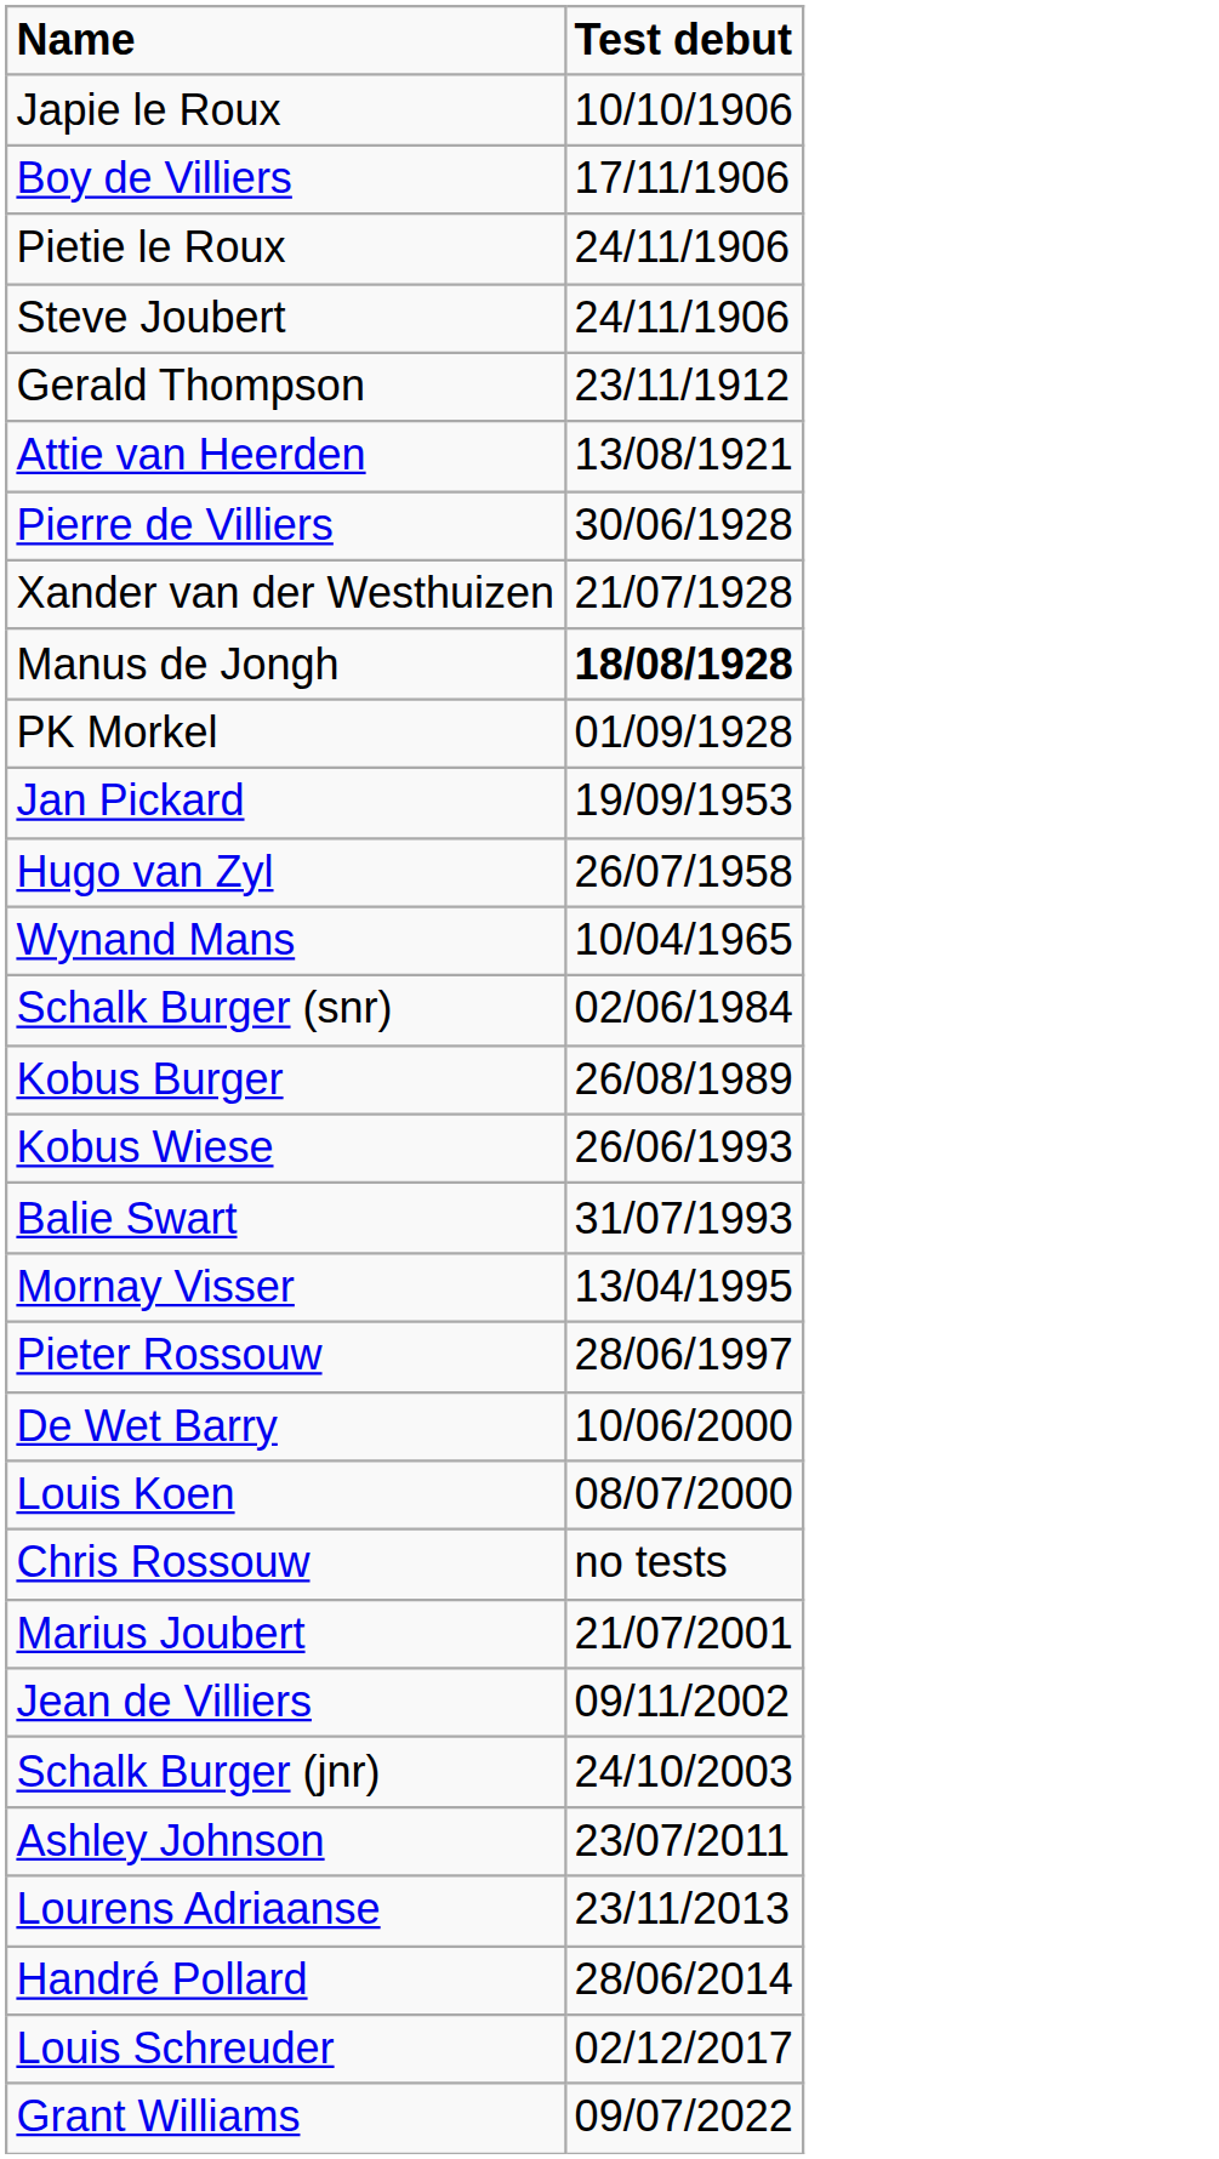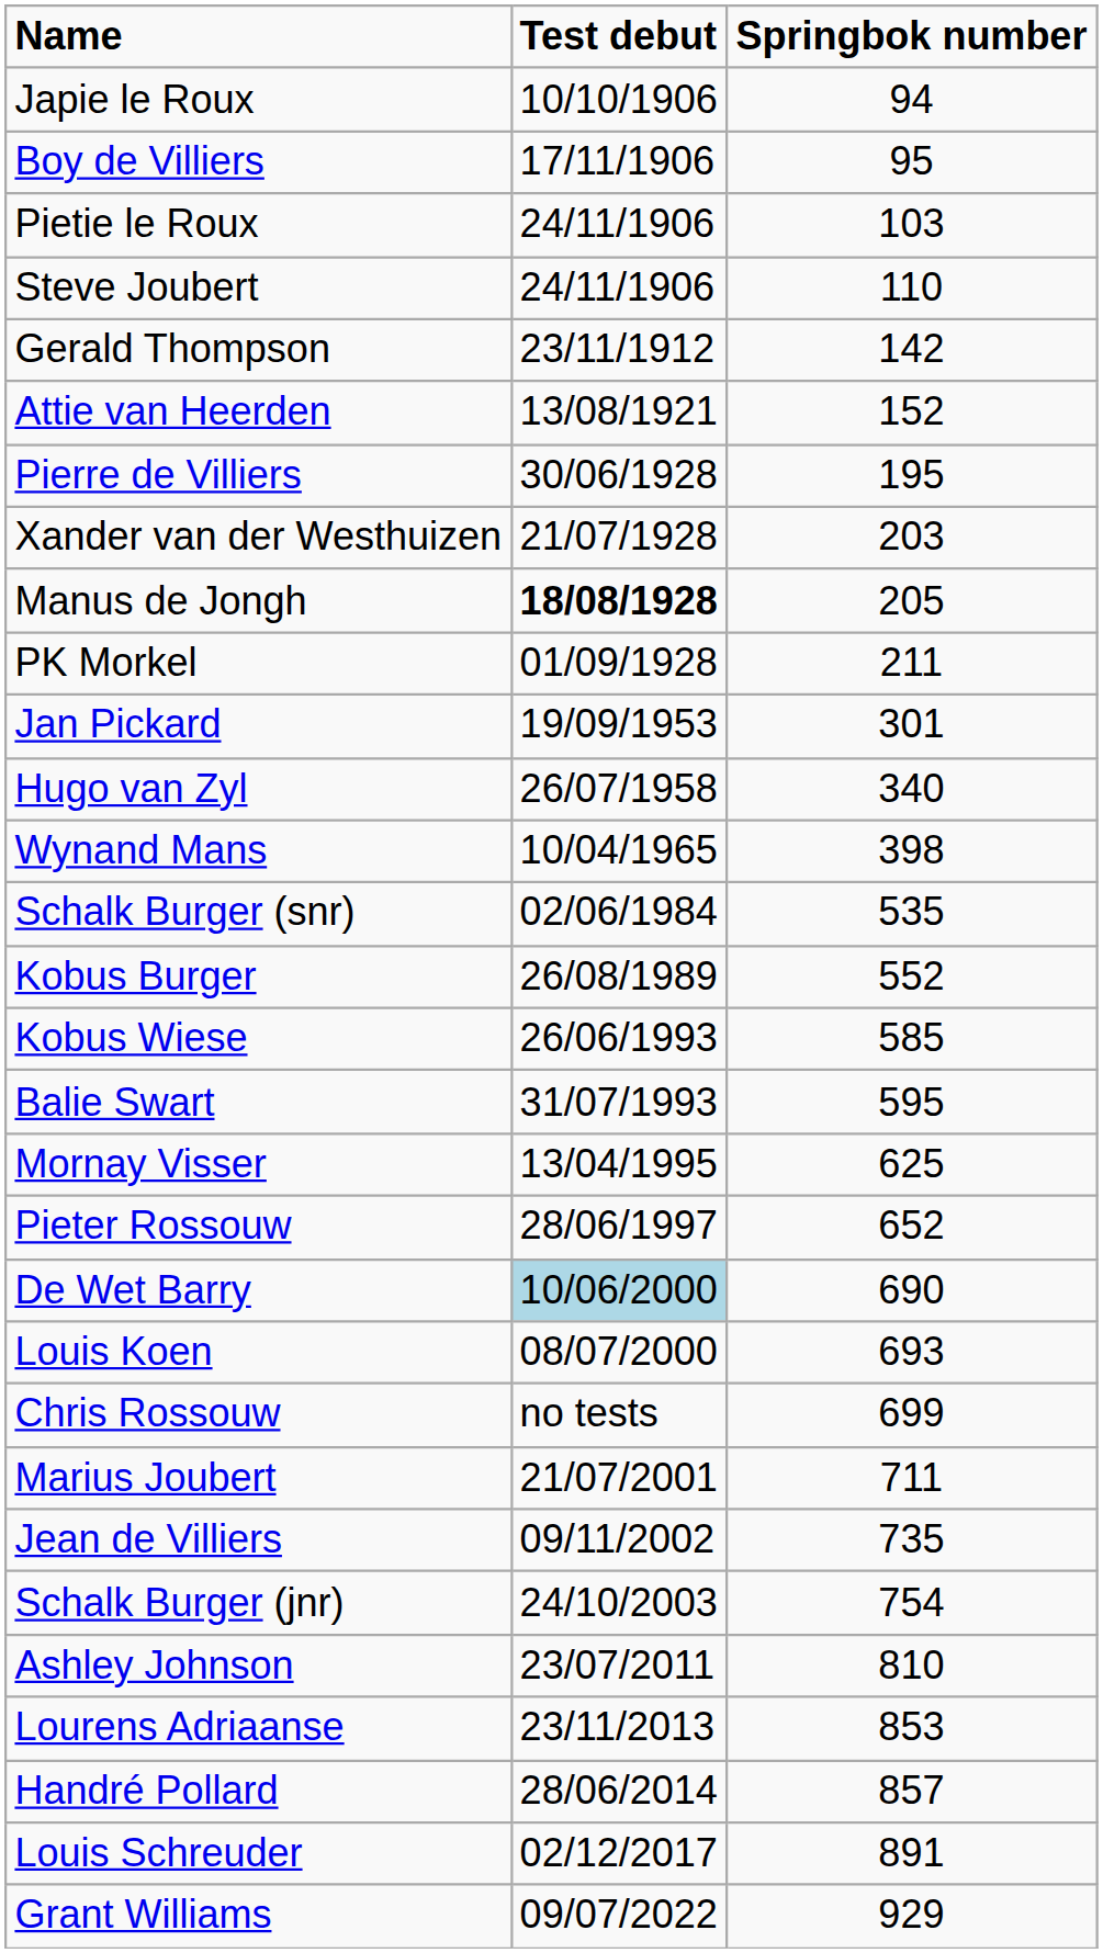 <table class="wikitable">
 <tr>
 <td><strong>Name</strong></td>
 <td><strong>Test debut</strong></td>
+<td align=center><strong>Springbok number</strong></td>
 </tr>
 <tr>
 <td>Japie le Roux</td>
 <td>10/10/1906</td>
+<td align=center>94</td>
 </tr>
 <tr>
 <td><a href='#'>Boy de Villiers</a></td>
 <td>17/11/1906</td>
+<td align=center>95</td>
 </tr>
 <tr>
 <td>Pietie le Roux</td>
 <td>24/11/1906</td>
+<td align=center>103</td>
 </tr>
 <tr>
 <td>Steve Joubert</td>
 <td>24/11/1906</td>
+<td align=center>110</td>
 </tr>
 <tr>
 <td>Gerald Thompson</td>
 <td>23/11/1912</td>
+<td align=center>142</td>
 </tr>
 <tr>
 <td><a href='#'>Attie van Heerden</a></td>
 <td>13/08/1921</td>
+<td align=center>152</td>
 </tr>
 <tr>
 <td><a href='#'>Pierre de Villiers</a></td>
 <td>30/06/1928</td>
+<td align=center>195</td>
 </tr>
 <tr>
 <td>Xander van der Westhuizen</td>
 <td>21/07/1928</td>
+<td align=center>203</td>
 </tr>
 <tr>
 <td>Manus de Jongh</td>
 <td><strong>18/08/1928</strong></td>
+<td align=center>205</td>
 </tr>
 <tr>
 <td>PK Morkel</td>
 <td>01/09/1928</td>
+<td align=center>211</td>
 </tr>
 <tr>
 <td><a href='#'>Jan Pickard</a></td>
 <td>19/09/1953</td>
+<td align=center>301</td>
 </tr>
 <tr>
 <td><a href='#'>Hugo van Zyl</a></td>
 <td>26/07/1958</td>
+<td align=center>340</td>
 </tr>
 <tr>
 <td><a href='#'>Wynand Mans</a></td>
 <td>10/04/1965</td>
+<td align=center>398</td>
 </tr>
 <tr>
 <td><a href='#'>Schalk Burger</a> (snr)</td>
 <td>02/06/1984</td>
+<td align=center>535</td>
 </tr>
 <tr>
 <td><a href='#'>Kobus Burger</a></td>
 <td>26/08/1989</td>
+<td align=center>552</td>
 </tr>
 <tr>
 <td><a href='#'>Kobus Wiese</a></td>
 <td>26/06/1993</td>
+<td align=center>585</td>
 </tr>
 <tr>
 <td><a href='#'>Balie Swart</a></td>
 <td>31/07/1993</td>
+<td align=center>595</td>
 </tr>
 <tr>
 <td><a href='#'>Mornay Visser</a></td>
 <td>13/04/1995</td>
+<td align=center>625</td>
 </tr>
 <tr>
 <td><a href='#'>Pieter Rossouw</a></td>
 <td>28/06/1997</td>
+<td align=center>652</td>
 </tr>
 <tr>
 <td><a href='#'>De Wet Barry</a></td>
-<td>10/06/2000</td>
+<td style="background: lightblue;">10/06/2000</td>
+<td align=center>690</td>
 </tr>
 <tr>
 <td><a href='#'>Louis Koen</a></td>
 <td>08/07/2000</td>
+<td align=center>693</td>
 </tr>
 <tr>
 <td><a href='#'>Chris Rossouw</a></td>
 <td>no tests</td>
+<td align=center>699</td>
 </tr>
 <tr>
 <td><a href='#'>Marius Joubert</a></td>
 <td>21/07/2001</td>
+<td align=center>711</td>
 </tr>
 <tr>
 <td><a href='#'>Jean de Villiers</a></td>
 <td>09/11/2002</td>
+<td align=center>735</td>
 </tr>
 <tr>
 <td><a href='#'>Schalk Burger</a> (jnr)</td>
 <td>24/10/2003</td>
+<td align=center>754</td>
 </tr>
 <tr>
 <td><a href='#'>Ashley Johnson</a></td>
 <td>23/07/2011</td>
+<td align=center>810</td>
 </tr>
 <tr>
 <td><a href='#'>Lourens Adriaanse</a></td>
 <td>23/11/2013</td>
+<td align=center>853</td>
 </tr>
 <tr>
 <td><a href='#'>Handré Pollard</a></td>
 <td>28/06/2014</td>
+<td align=center>857</td>
 </tr>
 <tr>
 <td><a href='#'>Louis Schreuder</a></td>
 <td>02/12/2017</td>
+<td align=center>891</td>
 </tr>
 <tr>
 <td><a href='#'>Grant Williams</a></td>
 <td>09/07/2022</td>
+<td align=center>929</td>
 </tr>
 </table>
